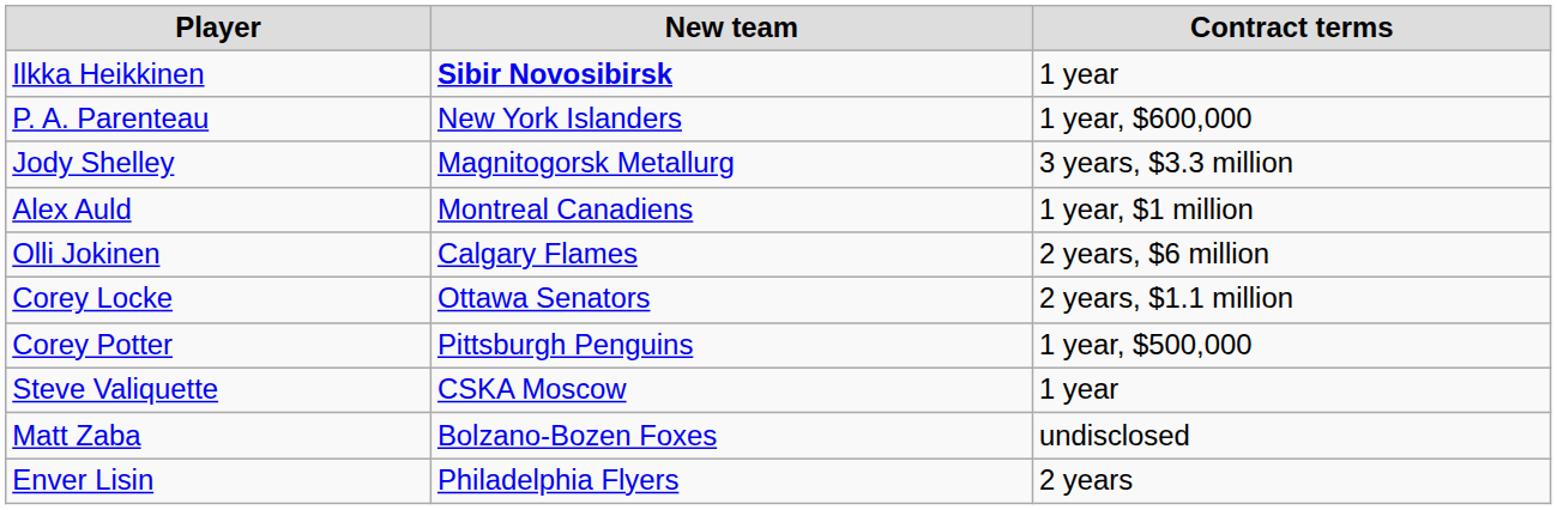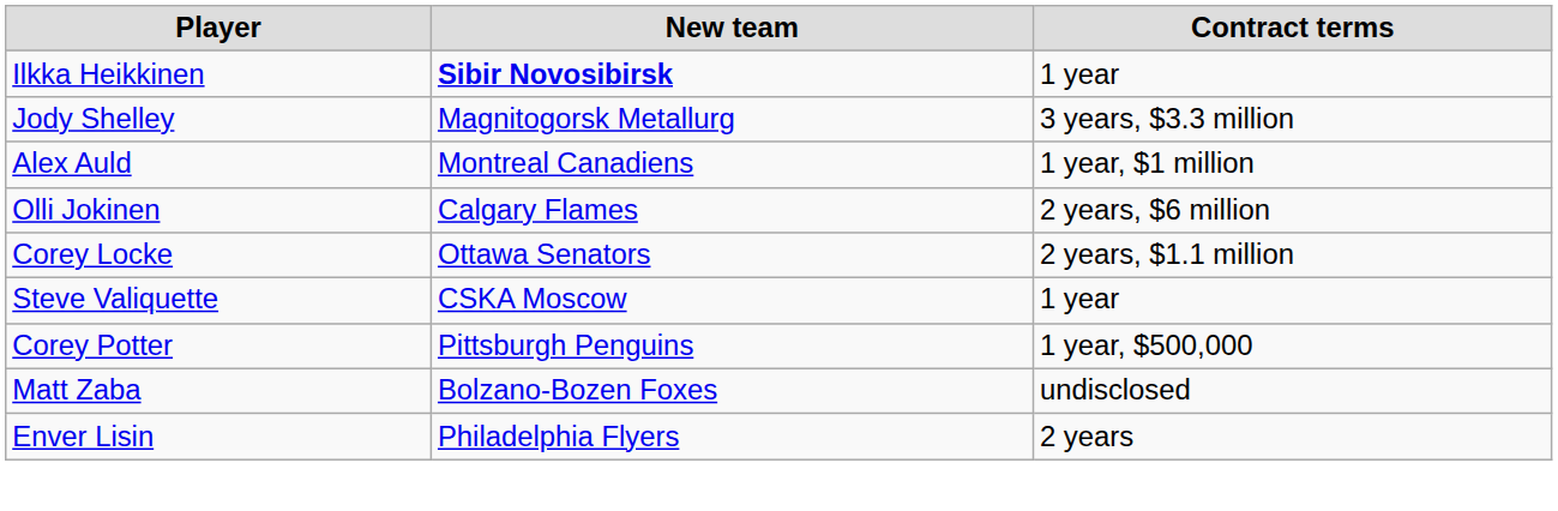 <table class="wikitable" width=98%>
 <tr align="center" bgcolor="#dddddd">
 <td><strong>Player</strong></td>
 <td><strong>New team</strong></td>
 <td><strong>Contract terms</strong></td>
 </tr>
 <tr>
 <td><a href='#'>Ilkka Heikkinen</a></td>
 <td><strong><a href='#'>Sibir Novosibirsk</a></strong></td>
 <td>1 year</td>
-</tr>
-<tr>
-<td><a href='#'>P. A. Parenteau</a></td>
-<td><a href='#'>New York Islanders</a></td>
-<td>1 year, $600,000</td>
 </tr>
 <tr>
 <td><a href='#'>Jody Shelley</a></td>
 <td><a href='#'>Magnitogorsk Metallurg</a></td>
 <td>3 years, $3.3 million</td>
 </tr>
 <tr>
 <td><a href='#'>Alex Auld</a></td>
 <td><a href='#'>Montreal Canadiens</a></td>
 <td>1 year, $1 million</td>
 </tr>
 <tr>
 <td><a href='#'>Olli Jokinen</a></td>
 <td><a href='#'>Calgary Flames</a></td>
 <td>2 years, $6 million</td>
 </tr>
 <tr>
 <td><a href='#'>Corey Locke</a></td>
 <td><a href='#'>Ottawa Senators</a></td>
 <td>2 years, $1.1 million</td>
 </tr>
 <tr>
+<td><a href='#'>Steve Valiquette</a></td>
+<td><a href='#'>CSKA Moscow</a></td>
+<td>1 year</td>
+</tr>
+<tr>
 <td><a href='#'>Corey Potter</a></td>
 <td><a href='#'>Pittsburgh Penguins</a></td>
 <td>1 year, $500,000</td>
-</tr>
-<tr>
-<td><a href='#'>Steve Valiquette</a></td>
-<td><a href='#'>CSKA Moscow</a></td>
-<td>1 year</td>
 </tr>
 <tr>
 <td><a href='#'>Matt Zaba</a></td>
 <td><a href='#'>Bolzano-Bozen Foxes</a></td>
 <td>undisclosed</td>
 </tr>
 <tr>
 <td><a href='#'>Enver Lisin</a></td>
 <td><a href='#'>Philadelphia Flyers</a></td>
 <td>2 years</td>
 </tr>
 </table>
